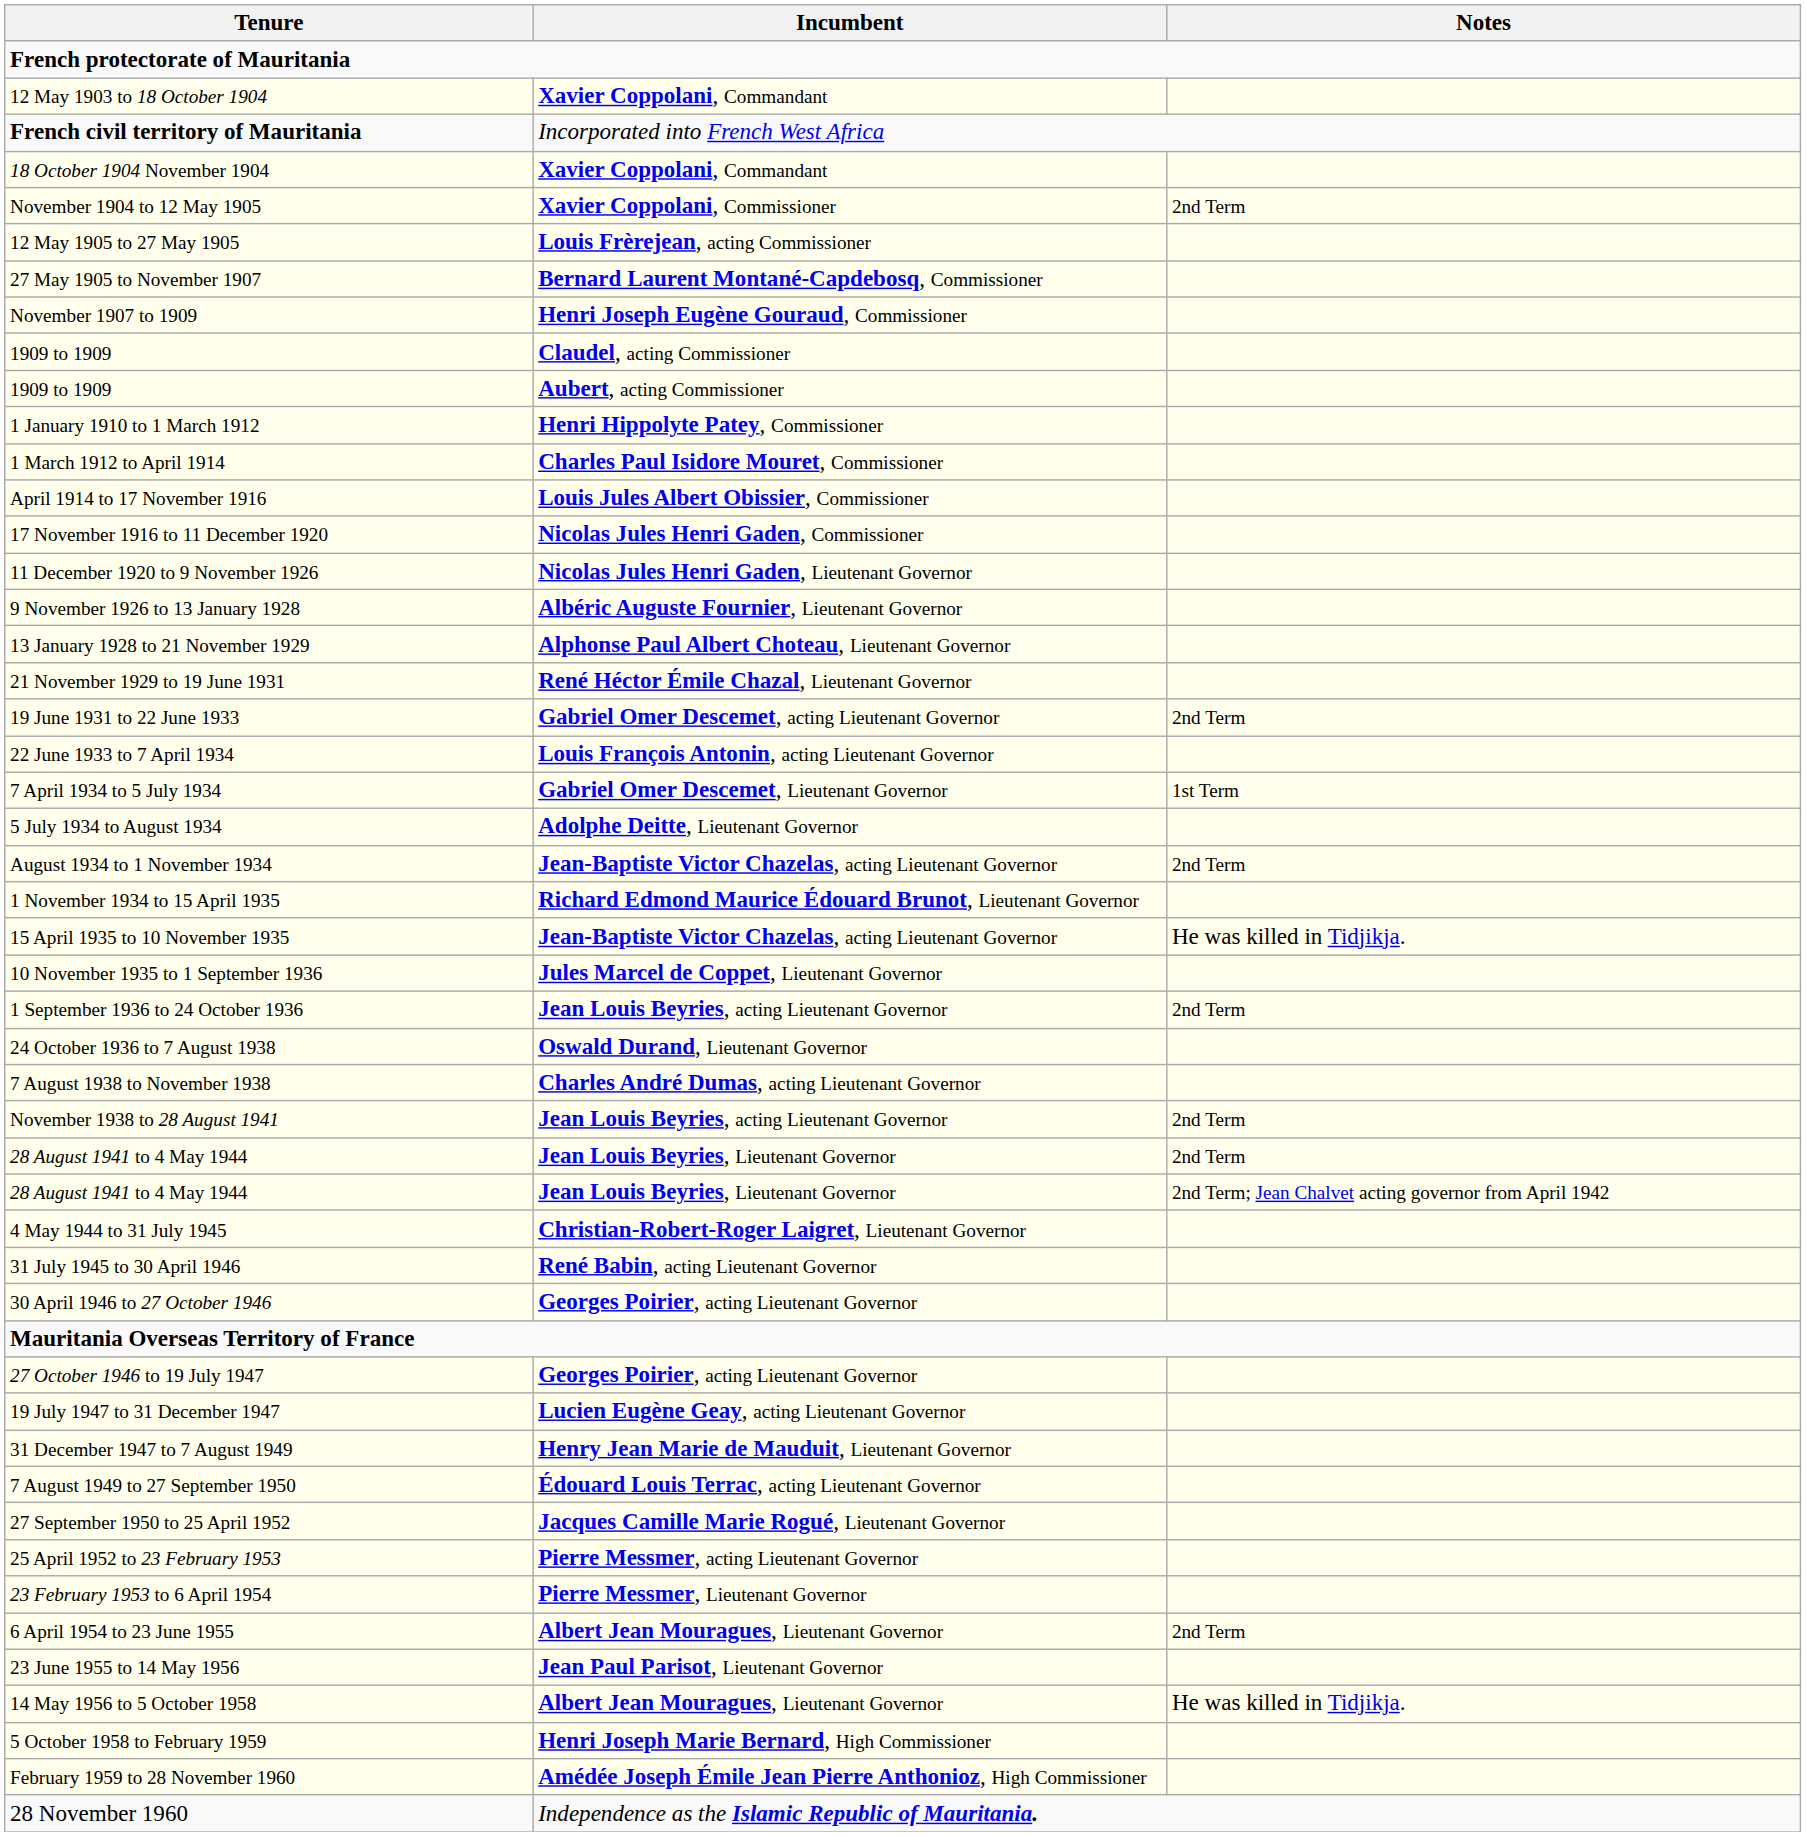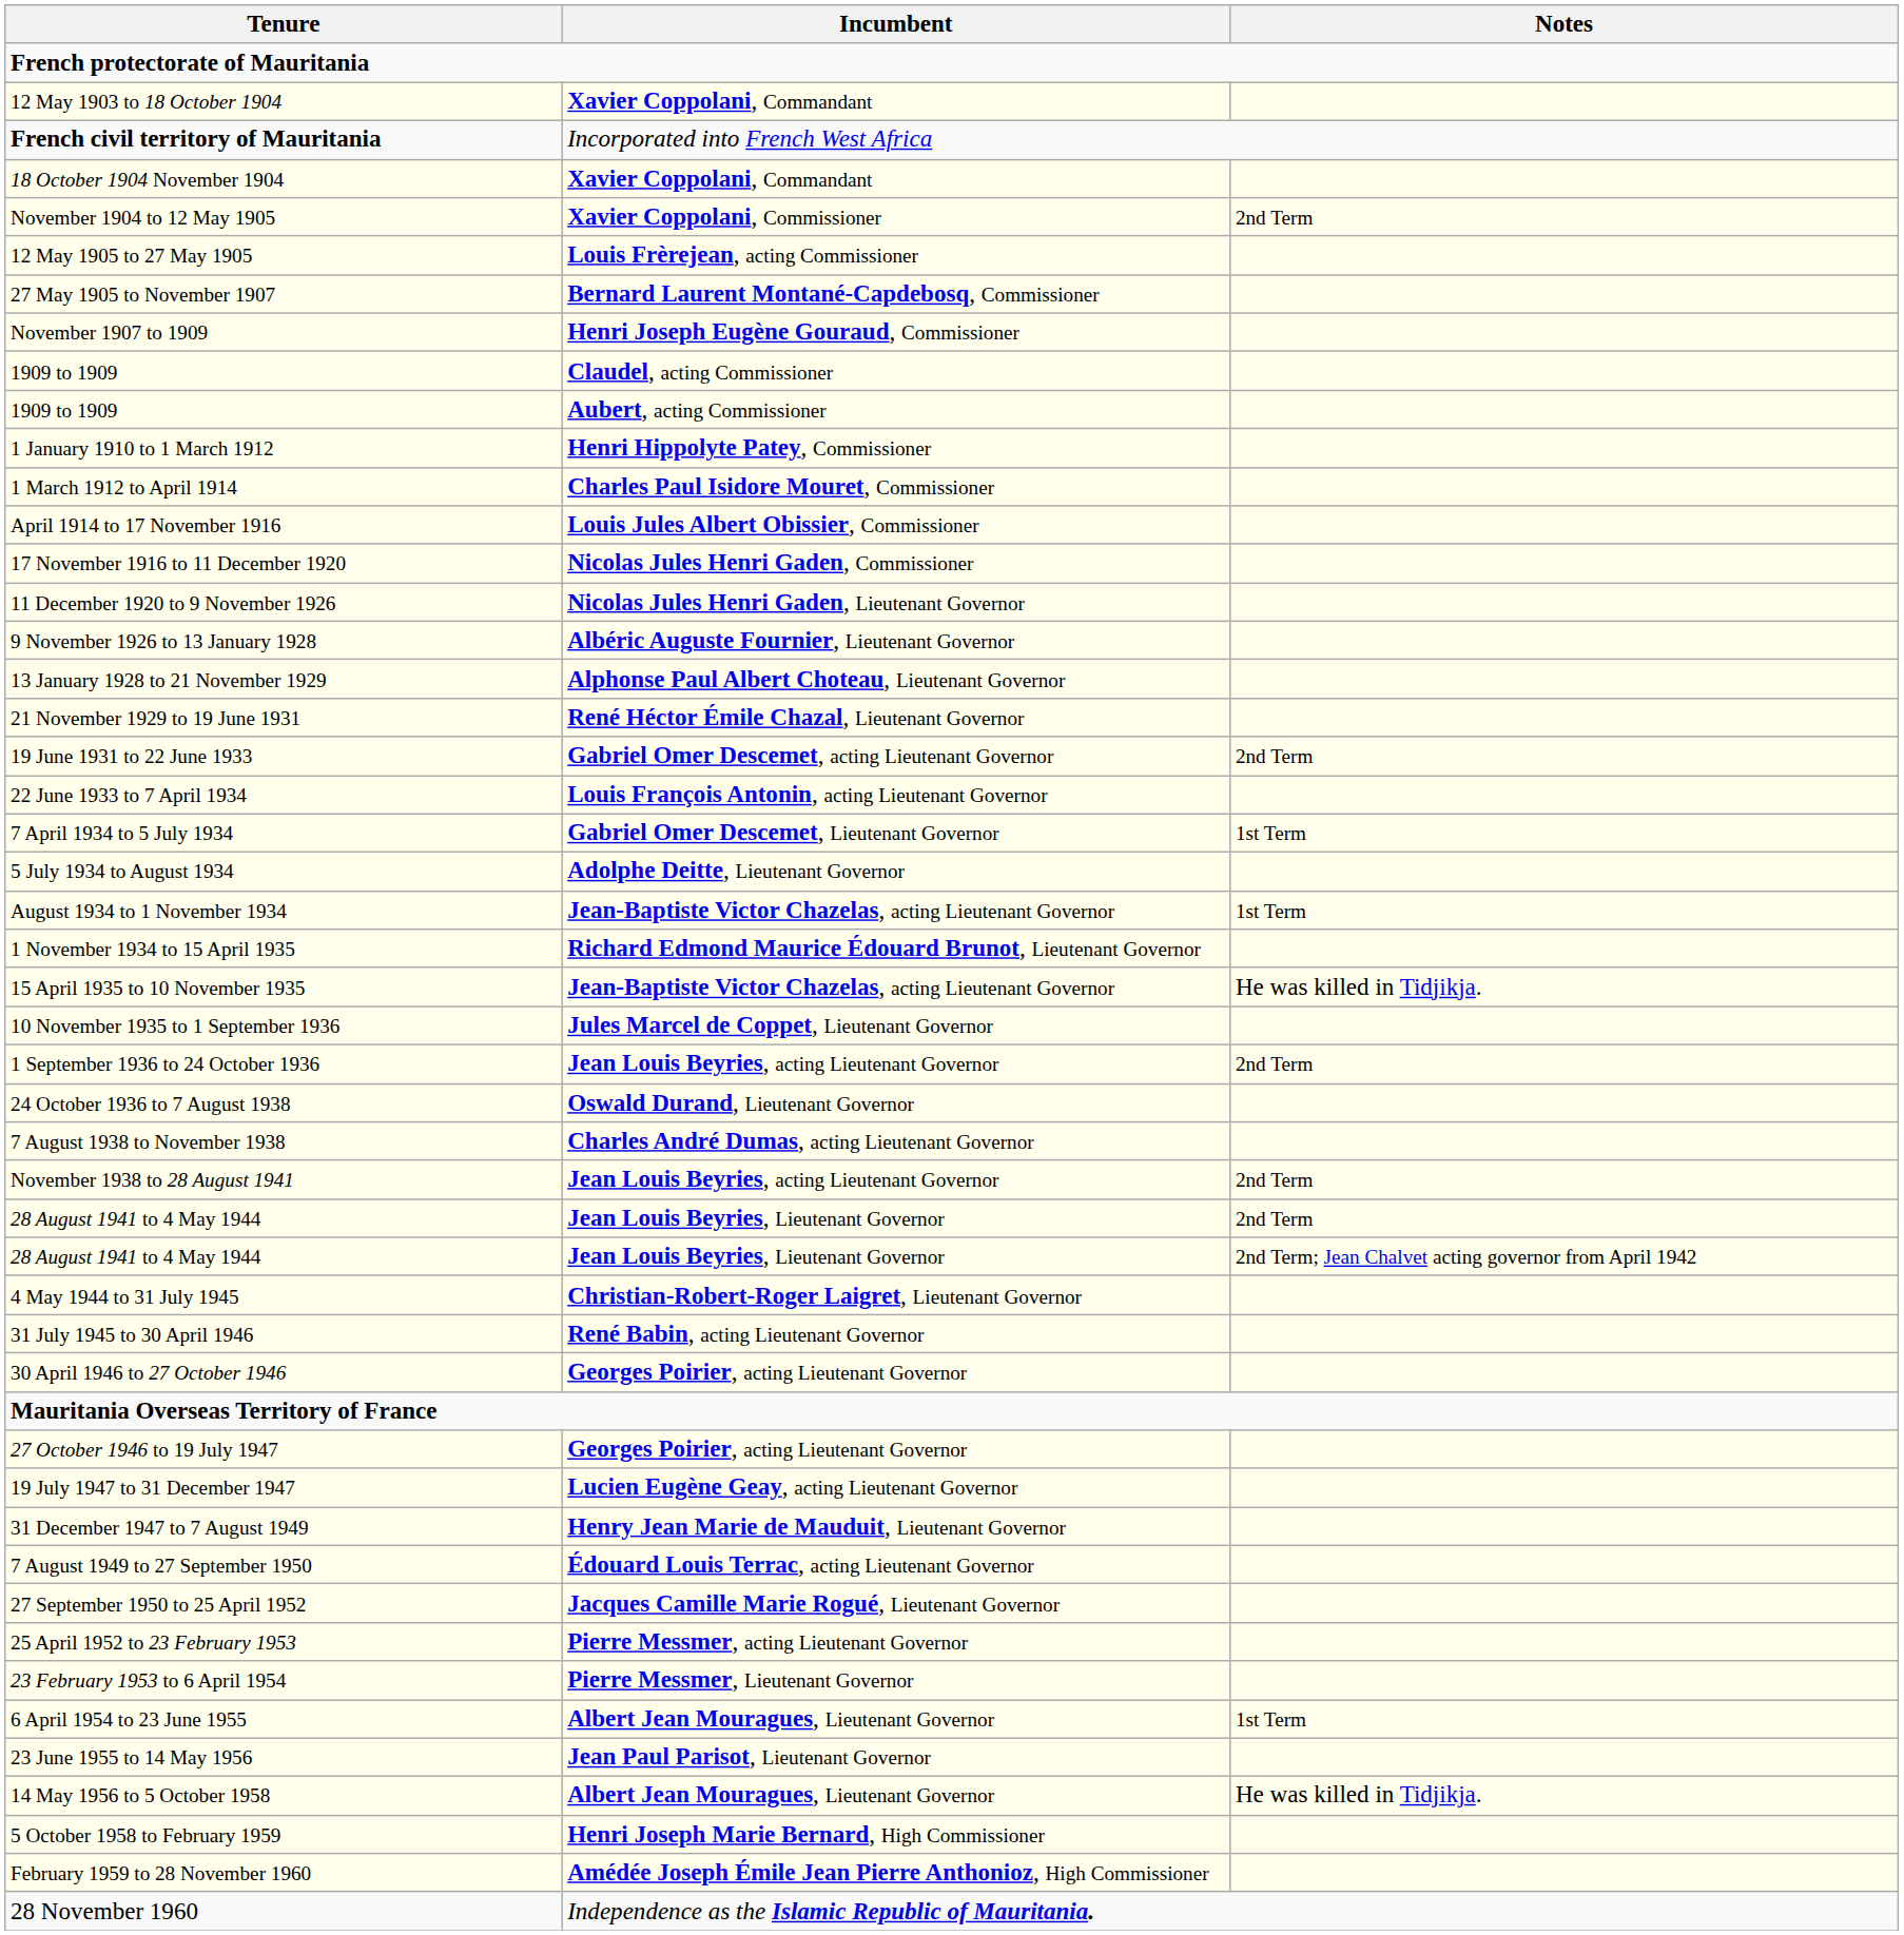 <table class="wikitable">
 <tr>
 <th width="25%" align=left>Tenure</th>
 <th width="30%" align=left>Incumbent</th>
 <th width="30%" align=left>Notes</th>
 </tr>
 <tr valign=top>
 <td colspan="3"><strong>French protectorate of Mauritania</strong></td>
 </tr>
 <tr valign=top bgcolor="#ffffec">
 <td><small>12 May 1903 to <em>18 October 1904</em></small></td>
 <td><strong><a href='#'>Xavier Coppolani</a></strong>, <small>Commandant</small></td>
 <td></td>
 </tr>
 <tr valign=top>
 <td><strong>French civil territory of Mauritania</strong></td>
 <td colspan="2"><em>Incorporated into <a href='#'>French West Africa</a></em></td>
 </tr>
 <tr valign=top bgcolor="#ffffec">
 <td><small><em>18 October 1904</em> November 1904</small></td>
 <td><strong><a href='#'>Xavier Coppolani</a></strong>, <small>Commandant</small></td>
 <td></td>
 </tr>
 <tr valign=top bgcolor="#ffffec">
 <td><small>November 1904 to 12 May 1905</small></td>
 <td><strong><a href='#'>Xavier Coppolani</a></strong>, <small>Commissioner</small></td>
 <td><small>2nd Term</small></td>
 </tr>
 <tr valign=top bgcolor="#ffffec">
 <td><small>12 May 1905 to 27 May 1905</small></td>
 <td><strong><a href='#'>Louis Frèrejean</a></strong>, <small>acting Commissioner</small></td>
 <td></td>
 </tr>
 <tr valign=top bgcolor="#ffffec">
 <td><small>27 May 1905 to November 1907</small></td>
 <td><strong><a href='#'>Bernard Laurent Montané-Capdebosq</a></strong>, <small>Commissioner</small></td>
 <td></td>
 </tr>
 <tr valign=top bgcolor="#ffffec">
 <td><small>November 1907 to 1909</small></td>
 <td><strong><a href='#'>Henri Joseph Eugène Gouraud</a></strong>, <small>Commissioner</small></td>
 <td></td>
 </tr>
 <tr valign=top bgcolor="#ffffec">
 <td><small>1909 to 1909</small></td>
 <td><strong><a href='#'>Claudel</a></strong>, <small>acting Commissioner</small></td>
 <td></td>
 </tr>
 <tr valign=top bgcolor="#ffffec">
 <td><small>1909 to 1909</small></td>
 <td><strong><a href='#'>Aubert</a></strong>, <small>acting Commissioner</small></td>
 <td></td>
 </tr>
 <tr valign=top bgcolor="#ffffec">
 <td><small>1 January 1910 to 1 March 1912</small></td>
 <td><strong><a href='#'>Henri Hippolyte Patey</a></strong>, <small>Commissioner</small></td>
 <td></td>
 </tr>
 <tr valign=top bgcolor="#ffffec">
 <td><small>1 March 1912 to April 1914</small></td>
 <td><strong><a href='#'>Charles Paul Isidore Mouret</a></strong>, <small>Commissioner</small></td>
 <td></td>
 </tr>
 <tr valign=top bgcolor="#ffffec">
 <td><small>April 1914 to 17 November 1916</small></td>
 <td><strong><a href='#'>Louis Jules Albert Obissier</a></strong>, <small>Commissioner</small></td>
 <td></td>
 </tr>
 <tr valign=top bgcolor="#ffffec">
 <td><small>17 November 1916 to 11 December 1920</small></td>
 <td><strong><a href='#'>Nicolas Jules Henri Gaden</a></strong>, <small>Commissioner</small></td>
 <td></td>
 </tr>
 <tr valign=top bgcolor="#ffffec">
 <td><small>11 December 1920 to 9 November 1926</small></td>
 <td><strong><a href='#'>Nicolas Jules Henri Gaden</a></strong>, <small>Lieutenant Governor</small></td>
 <td></td>
 </tr>
 <tr valign=top bgcolor="#ffffec">
 <td><small>9 November 1926 to 13 January 1928</small></td>
 <td><strong><a href='#'>Albéric Auguste Fournier</a></strong>, <small>Lieutenant Governor</small></td>
 <td></td>
 </tr>
 <tr valign=top bgcolor="#ffffec">
 <td><small>13 January 1928 to 21 November 1929</small></td>
 <td><strong><a href='#'>Alphonse Paul Albert Choteau</a></strong>, <small>Lieutenant Governor</small></td>
 <td></td>
 </tr>
 <tr valign=top bgcolor="#ffffec">
 <td><small>21 November 1929 to 19 June 1931</small></td>
 <td><strong><a href='#'>René Héctor Émile Chazal</a></strong>, <small>Lieutenant Governor</small></td>
 <td></td>
 </tr>
 <tr valign=top bgcolor="#ffffec">
 <td><small>19 June 1931 to 22 June 1933</small></td>
 <td><strong><a href='#'>Gabriel Omer Descemet</a></strong>, <small>acting Lieutenant Governor</small></td>
 <td><small>2nd Term</small></td>
 </tr>
 <tr valign=top bgcolor="#ffffec">
 <td><small>22 June 1933 to 7 April 1934</small></td>
 <td><strong><a href='#'>Louis François Antonin</a></strong>, <small>acting Lieutenant Governor</small></td>
 <td></td>
 </tr>
 <tr valign=top bgcolor="#ffffec">
 <td><small>7 April 1934 to 5 July 1934</small></td>
 <td><strong><a href='#'>Gabriel Omer Descemet</a></strong>, <small>Lieutenant Governor</small></td>
 <td><small>1st Term</small></td>
 </tr>
 <tr valign=top bgcolor="#ffffec">
 <td><small>5 July 1934 to August 1934</small></td>
 <td><strong><a href='#'>Adolphe Deitte</a></strong>, <small>Lieutenant Governor</small></td>
 <td></td>
 </tr>
 <tr valign=top bgcolor="#ffffec">
 <td><small>August 1934 to 1 November 1934</small></td>
 <td><strong><a href='#'>Jean-Baptiste Victor Chazelas</a></strong>, <small>acting Lieutenant Governor </small></td>
-<td><small>2nd Term</small></td>
+<td><small>1st Term</small></td>
 </tr>
 <tr valign=top bgcolor="#ffffec">
 <td><small>1 November 1934 to 15 April 1935</small></td>
 <td><strong><a href='#'>Richard Edmond Maurice Édouard Brunot</a></strong>, <small>Lieutenant Governor</small></td>
 <td></td>
 </tr>
 <tr valign=top bgcolor="#ffffec">
 <td><small>15 April 1935 to 10 November 1935</small></td>
 <td><strong><a href='#'>Jean-Baptiste Victor Chazelas</a></strong>, <small>acting Lieutenant Governor</small></td>
 <td>He was killed in <a href='#'>Tidjikja</a>.</td>
 </tr>
 <tr valign=top bgcolor="#ffffec">
 <td><small>10 November 1935 to 1 September 1936</small></td>
 <td><strong><a href='#'>Jules Marcel de Coppet</a></strong>, <small>Lieutenant Governor</small></td>
 <td></td>
 </tr>
 <tr valign=top bgcolor="#ffffec">
 <td><small>1 September 1936 to 24 October 1936</small></td>
 <td><strong><a href='#'>Jean Louis Beyries</a></strong>, <small>acting Lieutenant Governor</small></td>
 <td><small>2nd Term</small></td>
 </tr>
 <tr valign=top bgcolor="#ffffec">
 <td><small>24 October 1936 to 7 August 1938</small></td>
 <td><strong><a href='#'>Oswald Durand</a></strong>, <small>Lieutenant Governor</small></td>
 <td></td>
 </tr>
 <tr valign=top bgcolor="#ffffec">
 <td><small>7 August 1938 to November 1938</small></td>
 <td><strong><a href='#'>Charles André Dumas</a></strong>, <small>acting Lieutenant Governor</small></td>
 <td></td>
 </tr>
 <tr valign=top bgcolor="#ffffec">
 <td><small>November 1938 to <em>28 August 1941</em></small></td>
 <td><strong><a href='#'>Jean Louis Beyries</a></strong>, <small>acting Lieutenant Governor</small></td>
 <td><small>2nd Term</small></td>
 </tr>
 <tr valign=top bgcolor="#ffffec">
 <td><small><em>28 August 1941</em> to 4 May 1944</small></td>
 <td><strong><a href='#'>Jean Louis Beyries</a></strong>, <small>Lieutenant Governor</small></td>
 <td><small>2nd Term</small></td>
 </tr>
 <tr valign=top bgcolor="#ffffec">
 <td><small><em>28 August 1941</em> to 4 May 1944</small></td>
 <td><strong><a href='#'>Jean Louis Beyries</a></strong>, <small>Lieutenant Governor</small></td>
 <td><small>2nd Term; <a href='#'>Jean Chalvet</a> acting governor from April 1942</small></td>
 </tr>
 <tr valign=top bgcolor="#ffffec">
 <td><small>4 May 1944 to 31 July 1945</small></td>
 <td><strong><a href='#'>Christian-Robert-Roger Laigret</a></strong>, <small>Lieutenant Governor</small></td>
 <td></td>
 </tr>
 <tr valign=top bgcolor="#ffffec">
 <td><small>31 July 1945 to 30 April 1946</small></td>
 <td><strong><a href='#'>René Babin</a></strong>, <small>acting Lieutenant Governor</small></td>
 <td></td>
 </tr>
 <tr valign=top bgcolor="#ffffec">
 <td><small>30 April 1946 to <em>27 October 1946</em></small></td>
 <td><strong><a href='#'>Georges Poirier</a></strong>, <small>acting Lieutenant Governor</small></td>
 <td></td>
 </tr>
 <tr valign=top>
 <td colspan="3"><strong>Mauritania Overseas Territory of France</strong></td>
 </tr>
 <tr valign=top bgcolor="#ffffec">
 <td><small><em>27 October 1946</em> to  19 July 1947</small></td>
 <td><strong><a href='#'>Georges Poirier</a></strong>, <small>acting Lieutenant Governor</small></td>
 <td></td>
 </tr>
 <tr valign=top bgcolor="#ffffec">
 <td><small>19 July 1947 to 31 December 1947</small></td>
 <td><strong><a href='#'>Lucien Eugène Geay</a></strong>, <small>acting Lieutenant Governor</small></td>
 <td></td>
 </tr>
 <tr valign=top bgcolor="#ffffec">
 <td><small>31 December 1947 to 7 August 1949</small></td>
 <td><strong><a href='#'>Henry Jean Marie de Mauduit</a></strong>, <small>Lieutenant Governor</small></td>
 <td></td>
 </tr>
 <tr valign=top bgcolor="#ffffec">
 <td><small>7 August 1949 to 27 September 1950</small></td>
 <td><strong><a href='#'>Édouard Louis Terrac</a></strong>, <small>acting Lieutenant Governor</small></td>
 <td></td>
 </tr>
 <tr valign=top bgcolor="#ffffec">
 <td><small>27 September 1950 to 25 April 1952</small></td>
 <td><strong><a href='#'>Jacques Camille Marie Rogué</a></strong>, <small>Lieutenant Governor</small></td>
 <td></td>
 </tr>
 <tr valign=top bgcolor="#ffffec">
 <td><small>25 April 1952 to <em>23 February 1953</em></small></td>
 <td><strong><a href='#'>Pierre Messmer</a></strong>, <small>acting Lieutenant Governor</small></td>
 <td></td>
 </tr>
 <tr valign=top bgcolor="#ffffec">
 <td><small><em>23 February 1953</em> to 6 April 1954</small></td>
 <td><strong><a href='#'>Pierre Messmer</a></strong>, <small>Lieutenant Governor</small></td>
 <td></td>
 </tr>
 <tr valign=top bgcolor="#ffffec">
 <td><small>6 April 1954 to 23 June 1955</small></td>
 <td><strong><a href='#'>Albert Jean Mouragues</a></strong>, <small>Lieutenant Governor</small></td>
-<td><small>2nd Term</small></td>
+<td><small>1st Term</small></td>
 </tr>
 <tr valign=top bgcolor="#ffffec">
 <td><small>23 June 1955 to 14 May 1956</small></td>
 <td><strong><a href='#'>Jean Paul Parisot</a></strong>, <small>Lieutenant Governor</small></td>
 <td></td>
 </tr>
 <tr valign=top bgcolor="#ffffec">
 <td><small>14 May 1956 to 5 October 1958</small></td>
 <td><strong><a href='#'>Albert Jean Mouragues</a></strong>, <small>Lieutenant Governor</small></td>
 <td>He was killed in <a href='#'>Tidjikja</a>.</td>
 </tr>
 <tr valign=top bgcolor="#ffffec">
 <td><small>5 October 1958 to February 1959</small></td>
 <td><strong><a href='#'>Henri Joseph Marie Bernard</a></strong>, <small>High Commissioner</small></td>
 <td></td>
 </tr>
 <tr valign=top bgcolor="#ffffec">
 <td><small>February 1959 to 28 November 1960</small></td>
 <td><strong><a href='#'>Amédée Joseph Émile Jean Pierre Anthonioz</a></strong>, <small>High Commissioner</small></td>
 <td></td>
 </tr>
 <tr valign=top>
 <td>28 November 1960</td>
 <td colspan="2"><em>Independence as the <strong><a href='#'>Islamic Republic of Mauritania</a>.<strong><em></td>
 </tr>
 </table>
